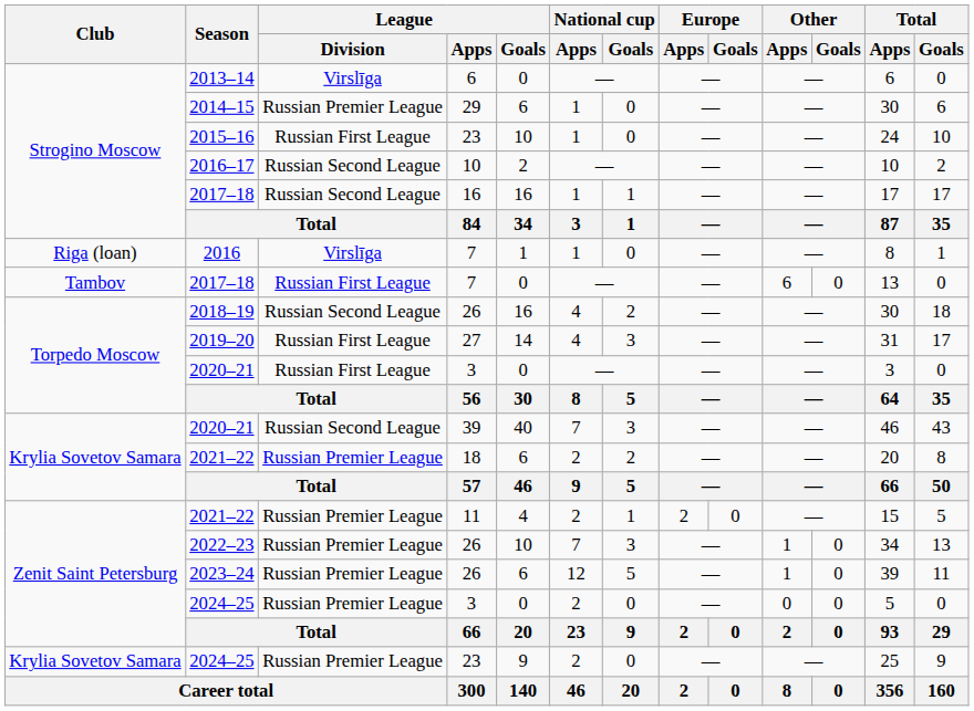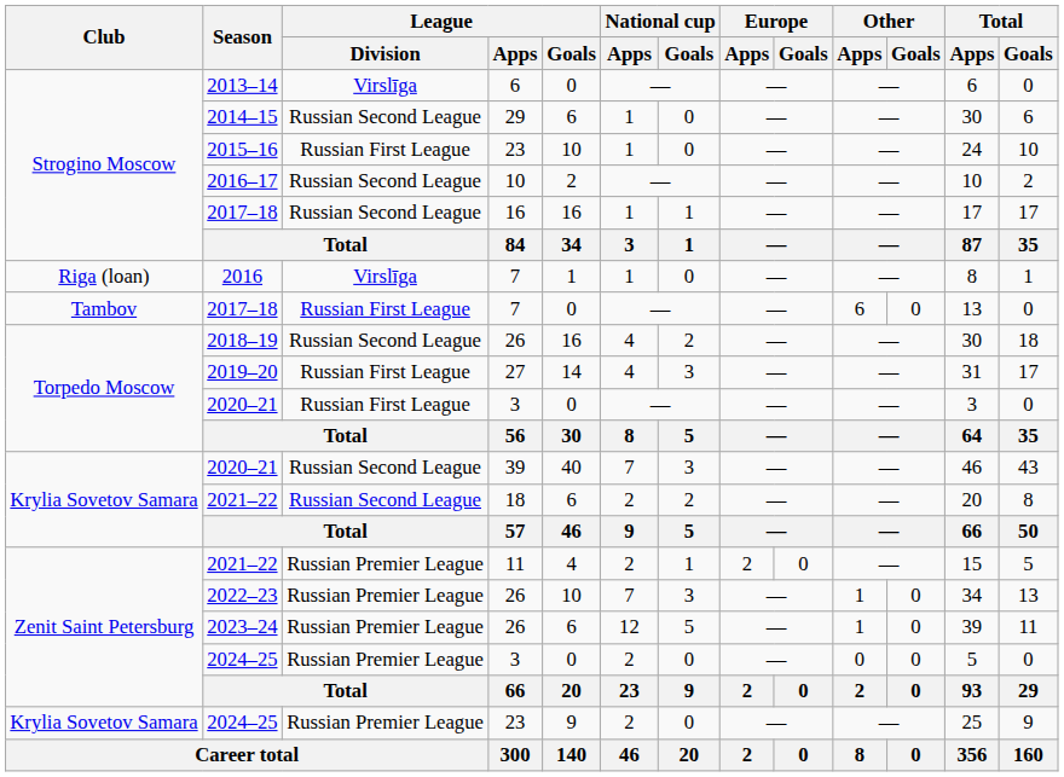 <table class="wikitable" style="text-align: center;">
 <tr>
 <th rowspan="2">Club</th>
 <th rowspan="2">Season</th>
 <th colspan="3">League</th>
 <th colspan="2">National cup</th>
 <th colspan="2">Europe</th>
 <th colspan="2">Other</th>
 <th colspan="2">Total</th>
 </tr>
 <tr>
 <th>Division</th>
 <th>Apps</th>
 <th>Goals</th>
 <th>Apps</th>
 <th>Goals</th>
 <th>Apps</th>
 <th>Goals</th>
 <th>Apps</th>
 <th>Goals</th>
 <th>Apps</th>
 <th>Goals</th>
 </tr>
 <tr>
 <td rowspan="6"><a href='#'>Strogino Moscow</a></td>
 <td><a href='#'>2013–14</a></td>
 <td><a href='#'>Virslīga</a></td>
 <td>6</td>
 <td>0</td>
 <td colspan="2">—</td>
 <td colspan="2">—</td>
 <td colspan="2">—</td>
 <td>6</td>
 <td>0</td>
 </tr>
 <tr>
 <td><a href='#'>2014–15</a></td>
-<td>Russian Premier League</td>
+<td>Russian Second League</td>
 <td>29</td>
 <td>6</td>
 <td>1</td>
 <td>0</td>
 <td colspan="2">—</td>
 <td colspan="2">—</td>
 <td>30</td>
 <td>6</td>
 </tr>
 <tr>
 <td><a href='#'>2015–16</a></td>
 <td>Russian First League</td>
 <td>23</td>
 <td>10</td>
 <td>1</td>
 <td>0</td>
 <td colspan="2">—</td>
 <td colspan="2">—</td>
 <td>24</td>
 <td>10</td>
 </tr>
 <tr>
 <td><a href='#'>2016–17</a></td>
 <td>Russian Second League</td>
 <td>10</td>
 <td>2</td>
 <td colspan="2">—</td>
 <td colspan="2">—</td>
 <td colspan="2">—</td>
 <td>10</td>
 <td>2</td>
 </tr>
 <tr>
 <td><a href='#'>2017–18</a></td>
 <td>Russian Second League</td>
 <td>16</td>
 <td>16</td>
 <td>1</td>
 <td>1</td>
 <td colspan="2">—</td>
 <td colspan="2">—</td>
 <td>17</td>
 <td>17</td>
 </tr>
 <tr>
 <th colspan="2">Total</th>
 <th>84</th>
 <th>34</th>
 <th>3</th>
 <th>1</th>
 <th colspan="2">—</th>
 <th colspan="2">—</th>
 <th>87</th>
 <th>35</th>
 </tr>
 <tr>
 <td><a href='#'>Riga</a> (loan)</td>
 <td><a href='#'>2016</a></td>
 <td><a href='#'>Virslīga</a></td>
 <td>7</td>
 <td>1</td>
 <td>1</td>
 <td>0</td>
 <td colspan="2">—</td>
 <td colspan="2">—</td>
 <td>8</td>
 <td>1</td>
 </tr>
 <tr>
 <td><a href='#'>Tambov</a></td>
 <td><a href='#'>2017–18</a></td>
 <td><a href='#'>Russian First League</a></td>
 <td>7</td>
 <td>0</td>
 <td colspan="2">—</td>
 <td colspan="2">—</td>
 <td>6</td>
 <td>0</td>
 <td>13</td>
 <td>0</td>
 </tr>
 <tr>
 <td rowspan="4"><a href='#'>Torpedo Moscow</a></td>
 <td><a href='#'>2018–19</a></td>
 <td>Russian Second League</td>
 <td>26</td>
 <td>16</td>
 <td>4</td>
 <td>2</td>
 <td colspan="2">—</td>
 <td colspan="2">—</td>
 <td>30</td>
 <td>18</td>
 </tr>
 <tr>
 <td><a href='#'>2019–20</a></td>
 <td>Russian First League</td>
 <td>27</td>
 <td>14</td>
 <td>4</td>
 <td>3</td>
 <td colspan="2">—</td>
 <td colspan="2">—</td>
 <td>31</td>
 <td>17</td>
 </tr>
 <tr>
 <td><a href='#'>2020–21</a></td>
 <td>Russian First League</td>
 <td>3</td>
 <td>0</td>
 <td colspan="2">—</td>
 <td colspan="2">—</td>
 <td colspan="2">—</td>
 <td>3</td>
 <td>0</td>
 </tr>
 <tr>
 <th colspan="2">Total</th>
 <th>56</th>
 <th>30</th>
 <th>8</th>
 <th>5</th>
 <th colspan="2">—</th>
 <th colspan="2">—</th>
 <th>64</th>
 <th>35</th>
 </tr>
 <tr>
 <td rowspan="3"><a href='#'>Krylia Sovetov Samara</a></td>
 <td><a href='#'>2020–21</a></td>
 <td>Russian Second League</td>
 <td>39</td>
 <td>40</td>
 <td>7</td>
 <td>3</td>
 <td colspan="2">—</td>
 <td colspan="2">—</td>
 <td>46</td>
 <td>43</td>
 </tr>
 <tr>
 <td><a href='#'>2021–22</a></td>
-<td><a href='#'>Russian Premier League</a></td>
+<td><a href='#'>Russian Second League</a></td>
 <td>18</td>
 <td>6</td>
 <td>2</td>
 <td>2</td>
 <td colspan="2">—</td>
 <td colspan="2">—</td>
 <td>20</td>
 <td>8</td>
 </tr>
 <tr>
 <th colspan=2>Total</th>
 <th>57</th>
 <th>46</th>
 <th>9</th>
 <th>5</th>
 <th colspan="2">—</th>
 <th colspan="2">—</th>
 <th>66</th>
 <th>50</th>
 </tr>
 <tr>
 <td rowspan="5"><a href='#'>Zenit Saint Petersburg</a></td>
 <td><a href='#'>2021–22</a></td>
 <td>Russian Premier League</td>
 <td>11</td>
 <td>4</td>
 <td>2</td>
 <td>1</td>
 <td>2</td>
 <td>0</td>
 <td colspan="2">—</td>
 <td>15</td>
 <td>5</td>
 </tr>
 <tr>
 <td><a href='#'>2022–23</a></td>
 <td>Russian Premier League</td>
 <td>26</td>
 <td>10</td>
 <td>7</td>
 <td>3</td>
 <td colspan="2">—</td>
 <td>1</td>
 <td>0</td>
 <td>34</td>
 <td>13</td>
 </tr>
 <tr>
 <td><a href='#'>2023–24</a></td>
 <td>Russian Premier League</td>
 <td>26</td>
 <td>6</td>
 <td>12</td>
 <td>5</td>
 <td colspan="2">—</td>
 <td>1</td>
 <td>0</td>
 <td>39</td>
 <td>11</td>
 </tr>
 <tr>
 <td><a href='#'>2024–25</a></td>
 <td>Russian Premier League</td>
 <td>3</td>
 <td>0</td>
 <td>2</td>
 <td>0</td>
 <td colspan="2">—</td>
 <td>0</td>
 <td>0</td>
 <td>5</td>
 <td>0</td>
 </tr>
 <tr>
 <th colspan="2">Total</th>
 <th>66</th>
 <th>20</th>
 <th>23</th>
 <th>9</th>
 <th>2</th>
 <th>0</th>
 <th>2</th>
 <th>0</th>
 <th>93</th>
 <th>29</th>
 </tr>
 <tr>
 <td><a href='#'>Krylia Sovetov Samara</a></td>
 <td><a href='#'>2024–25</a></td>
 <td>Russian Premier League</td>
 <td>23</td>
 <td>9</td>
 <td>2</td>
 <td>0</td>
 <td colspan="2">—</td>
 <td colspan="2">—</td>
 <td>25</td>
 <td>9</td>
 </tr>
 <tr>
 <th colspan="3">Career total</th>
 <th>300</th>
 <th>140</th>
 <th>46</th>
 <th>20</th>
 <th>2</th>
 <th>0</th>
 <th>8</th>
 <th>0</th>
 <th>356</th>
 <th>160</th>
 </tr>
 </table>
